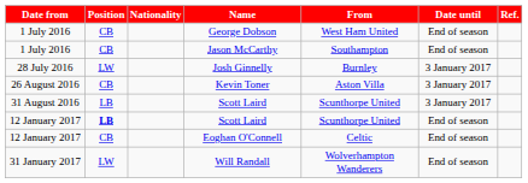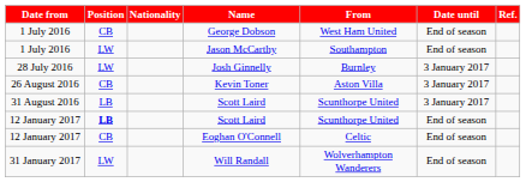 <table class="wikitable"  style="text-align:center; font-size:90%; ">
 <tr>
 <th style="background:#FF0000; color:#FFFFFF; width:100px;">Date from</th>
 <th style="background:#FF0000; color:#FFFFFF; width:50px;">Position</th>
 <th style="background:#FF0000; color:#FFFFFF; width:50px;">Nationality</th>
 <th style="background:#FF0000; color:#FFFFFF; width:150px;">Name</th>
 <th style="background:#FF0000; color:#FFFFFF; width:150px;">From</th>
 <th style="background:#FF0000; color:#FFFFFF; width:100px;">Date until</th>
 <th style="background:#FF0000; color:#FFFFFF; width:25px;">Ref.</th>
 </tr>
 <tr>
 <td>1 July 2016</td>
 <td><a href='#'>CB</a></td>
 <td></td>
 <td><a href='#'>George Dobson</a></td>
 <td><a href='#'>West Ham United</a></td>
 <td>End of season</td>
 <td></td>
 </tr>
 <tr>
 <td>1 July 2016</td>
-<td><a href='#'>CB</a></td>
+<td><a href='#'>LW</a></td>
 <td></td>
 <td><a href='#'>Jason McCarthy</a></td>
 <td><a href='#'>Southampton</a></td>
 <td>End of season</td>
 <td></td>
 </tr>
 <tr>
 <td>28 July 2016</td>
 <td><a href='#'>LW</a></td>
 <td></td>
 <td><a href='#'>Josh Ginnelly</a></td>
 <td><a href='#'>Burnley</a></td>
 <td>3 January 2017</td>
 <td></td>
 </tr>
 <tr>
 <td>26 August 2016</td>
 <td><a href='#'>CB</a></td>
 <td></td>
 <td><a href='#'>Kevin Toner</a></td>
 <td><a href='#'>Aston Villa</a></td>
 <td>3 January 2017</td>
 <td></td>
 </tr>
 <tr>
 <td>31 August 2016</td>
 <td><a href='#'>LB</a></td>
 <td></td>
 <td><a href='#'>Scott Laird</a></td>
 <td><a href='#'>Scunthorpe United</a></td>
 <td>3 January 2017</td>
 <td></td>
 </tr>
 <tr>
 <td>12 January 2017</td>
 <td><strong><a href='#'>LB</a></strong></td>
 <td></td>
 <td><a href='#'>Scott Laird</a></td>
 <td><a href='#'>Scunthorpe United</a></td>
 <td>End of season</td>
 <td></td>
 </tr>
 <tr>
 <td>12 January 2017</td>
 <td><a href='#'>CB</a></td>
 <td></td>
 <td><a href='#'>Eoghan O'Connell</a></td>
 <td><a href='#'>Celtic</a></td>
 <td>End of season</td>
 <td></td>
 </tr>
 <tr>
 <td>31 January 2017</td>
 <td><a href='#'>LW</a></td>
 <td></td>
 <td><a href='#'>Will Randall</a></td>
 <td><a href='#'>Wolverhampton Wanderers</a></td>
 <td>End of season</td>
 <td></td>
 </tr>
 </table>
